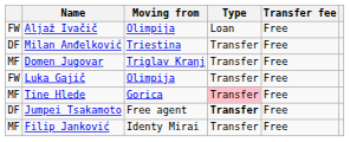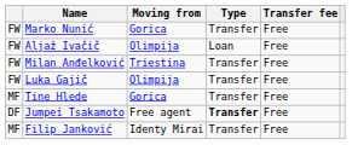 <table class="wikitable sortable" style="font-size:95%;">
 <tr>
 <th></th>
 <th>Name</th>
 <th>Moving from</th>
 <th>Type</th>
 <th>Transfer fee</th>
 <th></th>
 </tr>
 <tr>
 <td>FW</td>
+<td> <a href='#'>Marko Nunić</a></td>
+<td><a href='#'>Gorica</a></td>
+<td>Transfer</td>
+<td>Free</td>
+<td></td>
+</tr>
+<tr>
+<td>FW</td>
 <td> <a href='#'>Aljaž Ivačič</a></td>
 <td><a href='#'>Olimpija</a></td>
 <td>Loan</td>
 <td>Free</td>
 <td></td>
 </tr>
 <tr>
-<td>DF</td>
+<td>FW</td>
 <td> <a href='#'>Milan Anđelković</a></td>
 <td> <a href='#'>Triestina</a></td>
-<td>Transfer</td>
-<td>Free</td>
-<td></td>
-</tr>
-<tr>
-<td>MF</td>
-<td> <a href='#'>Domen Jugovar</a></td>
-<td><a href='#'>Triglav Kranj</a></td>
 <td>Transfer</td>
 <td>Free</td>
 <td></td>
 </tr>
 <tr>
 <td>FW</td>
 <td> <a href='#'>Luka Gajič</a></td>
 <td><a href='#'>Olimpija</a></td>
 <td>Transfer</td>
 <td>Free</td>
 <td></td>
 </tr>
 <tr>
 <td>MF</td>
 <td> <a href='#'>Tine Hlede</a></td>
 <td><a href='#'>Gorica</a></td>
-<td style="background: pink;">Transfer</td>
+<td>Transfer</td>
 <td>Free</td>
 <td></td>
 </tr>
 <tr>
 <td>DF</td>
 <td> <a href='#'>Jumpei Tsakamoto</a></td>
 <td>Free agent</td>
 <td><strong>Transfer</strong></td>
 <td>Free</td>
 <td></td>
 </tr>
 <tr>
 <td>MF</td>
 <td> <a href='#'>Filip Janković</a></td>
 <td> Identy Mirai</td>
 <td>Transfer</td>
 <td>Free</td>
 <td></td>
 </tr>
 </table>
